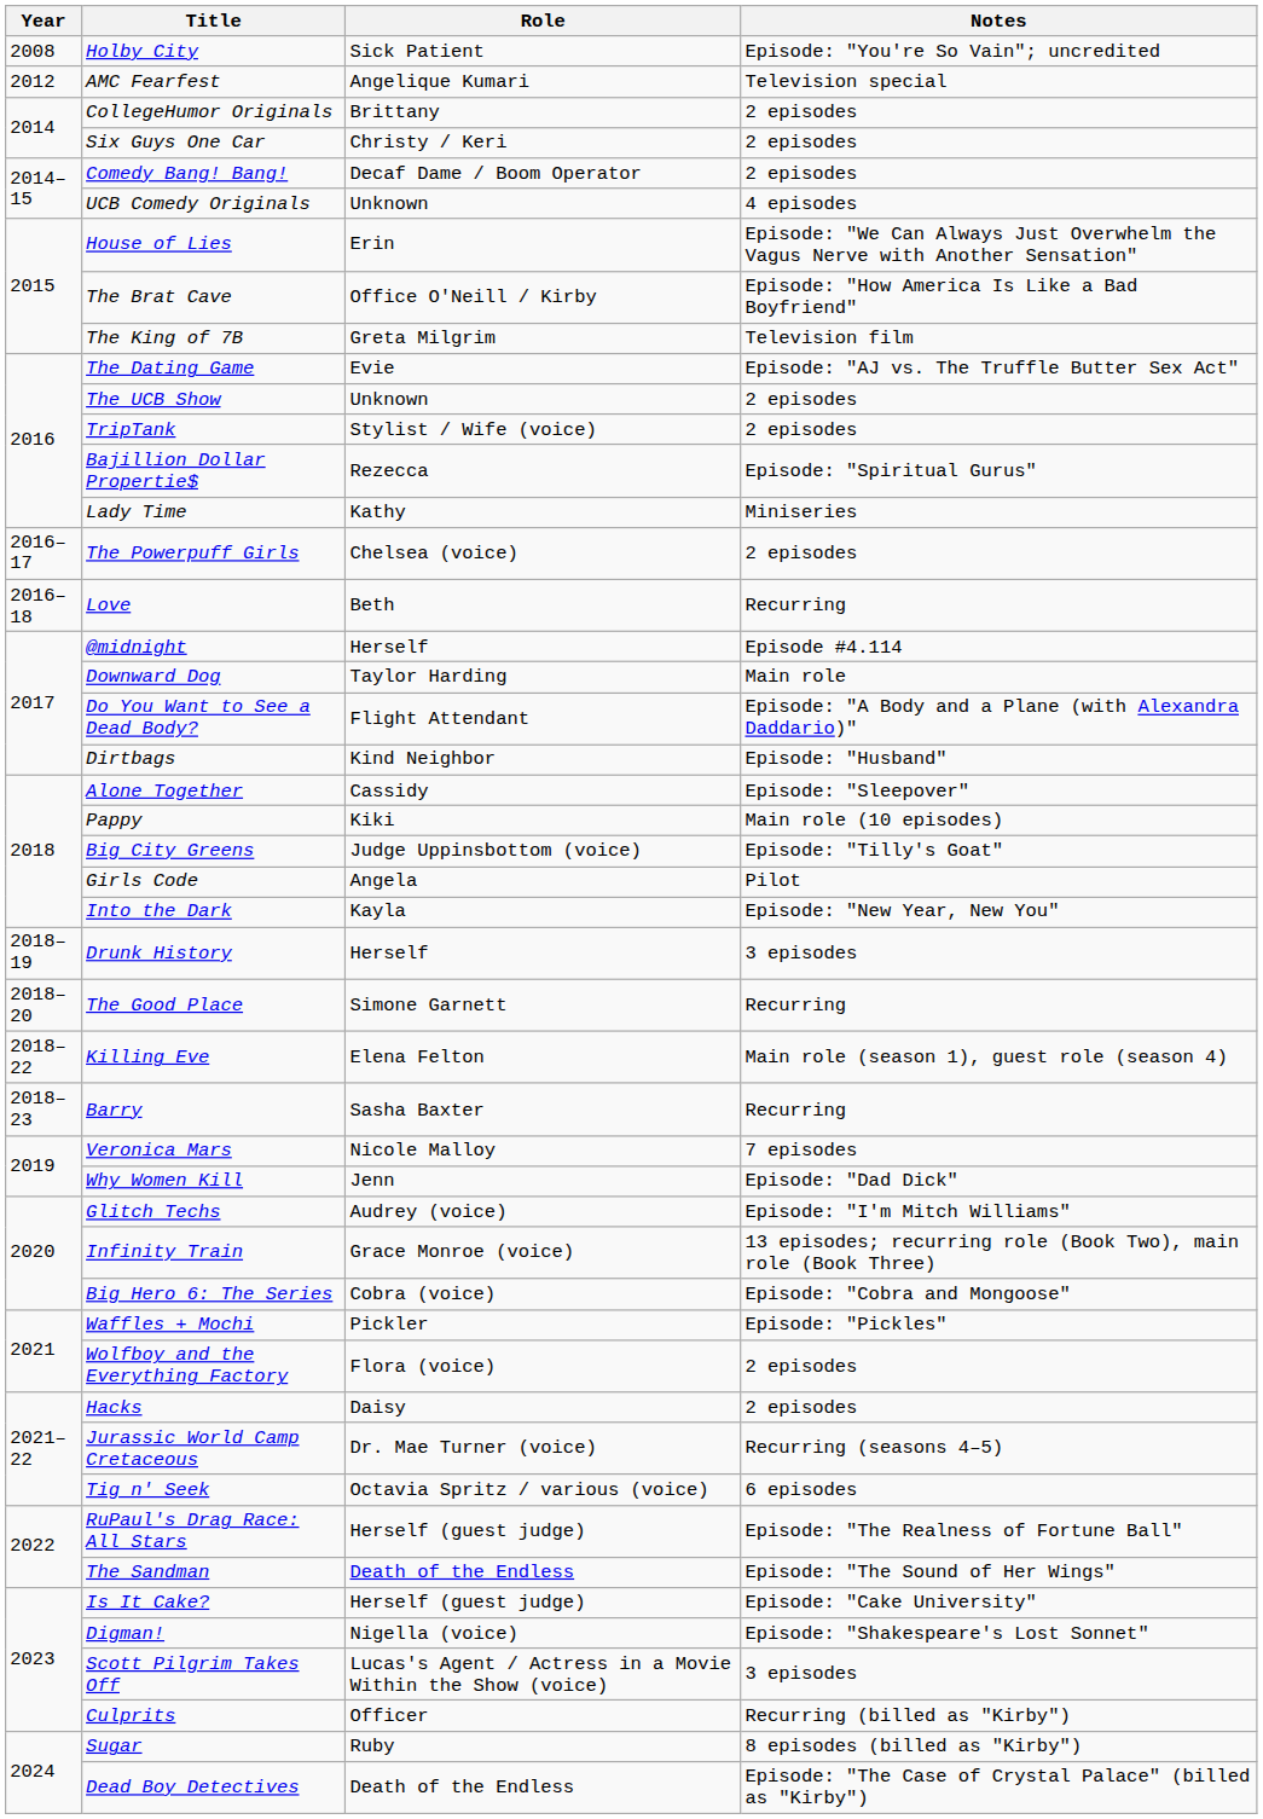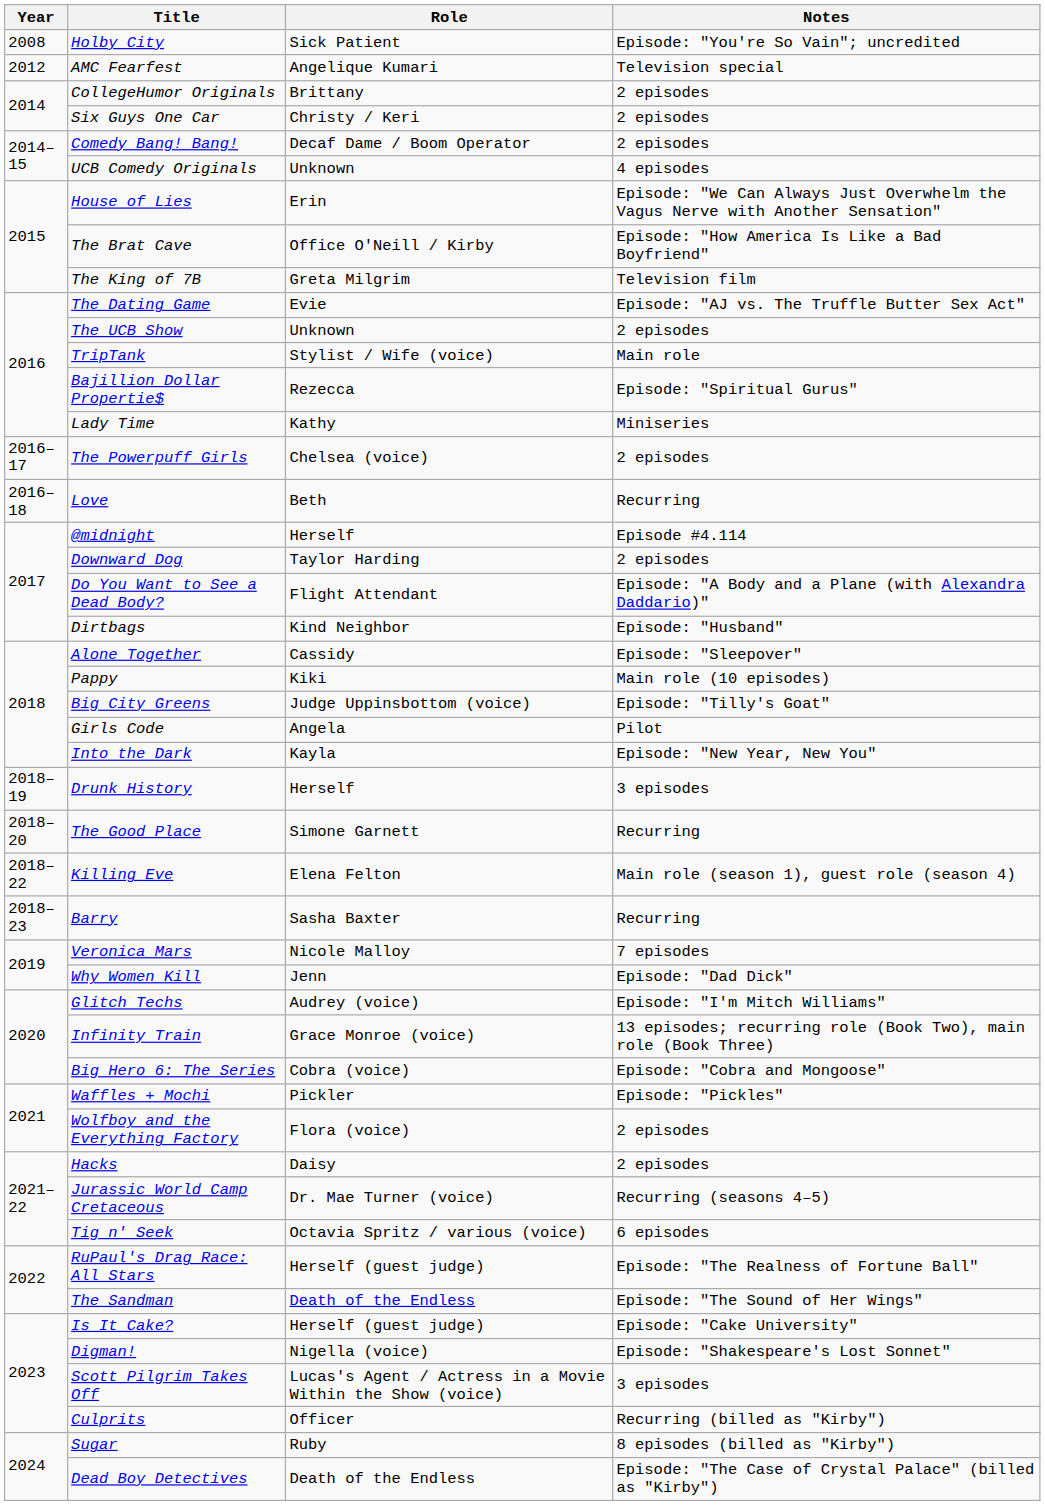 <table class="wikitable sortable">
 <tr>
 <th>Year</th>
 <th>Title</th>
 <th>Role</th>
 <th>Notes</th>
 </tr>
 <tr>
 <td>2008</td>
 <td><em><a href='#'>Holby City</a></em></td>
 <td>Sick Patient</td>
 <td>Episode: "You're So Vain"; uncredited</td>
 </tr>
 <tr>
 <td>2012</td>
 <td><em>AMC Fearfest</em></td>
 <td>Angelique Kumari</td>
 <td>Television special</td>
 </tr>
 <tr>
 <td rowspan="2">2014</td>
 <td><em>CollegeHumor Originals</em></td>
 <td>Brittany</td>
 <td>2 episodes</td>
 </tr>
 <tr>
 <td><em>Six Guys One Car</em></td>
 <td>Christy / Keri</td>
 <td>2 episodes</td>
 </tr>
 <tr>
 <td rowspan="2">2014–15</td>
 <td><em><a href='#'>Comedy Bang! Bang!</a></em></td>
 <td>Decaf Dame / Boom Operator</td>
 <td>2 episodes</td>
 </tr>
 <tr>
 <td><em>UCB Comedy Originals</em></td>
 <td>Unknown</td>
 <td>4 episodes</td>
 </tr>
 <tr>
 <td rowspan="3">2015</td>
 <td><em><a href='#'>House of Lies</a></em></td>
 <td>Erin</td>
 <td>Episode: "We Can Always Just Overwhelm the Vagus Nerve with Another Sensation"</td>
 </tr>
 <tr>
 <td><em>The Brat Cave</em></td>
 <td>Office O'Neill / Kirby</td>
 <td>Episode: "How America Is Like a Bad Boyfriend"</td>
 </tr>
 <tr>
 <td><em>The King of 7B</em></td>
 <td>Greta Milgrim</td>
 <td>Television film</td>
 </tr>
 <tr>
 <td rowspan="5">2016</td>
 <td><em><a href='#'>The Dating Game</a></em></td>
 <td>Evie</td>
 <td>Episode: "AJ vs. The Truffle Butter Sex Act"</td>
 </tr>
 <tr>
 <td><em><a href='#'>The UCB Show</a></em></td>
 <td>Unknown</td>
 <td>2 episodes</td>
 </tr>
 <tr>
 <td><em><a href='#'>TripTank</a></em></td>
 <td>Stylist / Wife (voice)</td>
-<td>2 episodes</td>
+<td>Main role</td>
 </tr>
 <tr>
 <td><em><a href='#'>Bajillion Dollar Propertie$</a></em></td>
 <td>Rezecca</td>
 <td>Episode: "Spiritual Gurus"</td>
 </tr>
 <tr>
 <td><em>Lady Time</em></td>
 <td>Kathy</td>
 <td>Miniseries</td>
 </tr>
 <tr>
 <td>2016–17</td>
 <td><a href='#'><em>The Powerpuff Girls</em></a></td>
 <td>Chelsea (voice)</td>
 <td>2 episodes</td>
 </tr>
 <tr>
 <td>2016–18</td>
 <td><a href='#'><em>Love</em></a></td>
 <td>Beth</td>
 <td>Recurring</td>
 </tr>
 <tr>
 <td rowspan="4">2017</td>
 <td><em><a href='#'>@midnight</a></em></td>
 <td>Herself</td>
 <td>Episode #4.114</td>
 </tr>
 <tr>
 <td><em><a href='#'>Downward Dog</a></em></td>
 <td>Taylor Harding</td>
-<td>Main role</td>
+<td>2 episodes</td>
 </tr>
 <tr>
 <td><em><a href='#'>Do You Want to See a Dead Body?</a></em></td>
 <td>Flight Attendant</td>
 <td>Episode: "A Body and a Plane (with <a href='#'>Alexandra Daddario</a>)"</td>
 </tr>
 <tr>
 <td><em>Dirtbags</em></td>
 <td>Kind Neighbor</td>
 <td>Episode: "Husband"</td>
 </tr>
 <tr>
 <td rowspan="5">2018</td>
 <td><em><a href='#'>Alone Together</a></em></td>
 <td>Cassidy</td>
 <td>Episode: "Sleepover"</td>
 </tr>
 <tr>
 <td><em>Pappy</em></td>
 <td>Kiki</td>
 <td>Main role (10 episodes)</td>
 </tr>
 <tr>
 <td><em><a href='#'>Big City Greens</a></em></td>
 <td>Judge Uppinsbottom (voice)</td>
 <td>Episode: "Tilly's Goat"</td>
 </tr>
 <tr>
 <td><em>Girls Code</em></td>
 <td>Angela</td>
 <td>Pilot</td>
 </tr>
 <tr>
 <td><a href='#'><em>Into the Dark</em></a></td>
 <td>Kayla</td>
 <td>Episode: "New Year, New You"</td>
 </tr>
 <tr>
 <td>2018–19</td>
 <td><em><a href='#'>Drunk History</a></em></td>
 <td>Herself</td>
 <td>3 episodes</td>
 </tr>
 <tr>
 <td>2018–20</td>
 <td><em><a href='#'>The Good Place</a></em></td>
 <td>Simone Garnett</td>
 <td>Recurring</td>
 </tr>
 <tr>
 <td>2018–22</td>
 <td><em><a href='#'>Killing Eve</a></em></td>
 <td>Elena Felton</td>
 <td>Main role (season 1), guest role (season 4)</td>
 </tr>
 <tr>
 <td>2018–23</td>
 <td><em><a href='#'>Barry</a></em></td>
 <td>Sasha Baxter</td>
 <td>Recurring</td>
 </tr>
 <tr>
 <td rowspan="2">2019</td>
 <td><em><a href='#'>Veronica Mars</a></em></td>
 <td>Nicole Malloy</td>
 <td>7 episodes</td>
 </tr>
 <tr>
 <td><em><a href='#'>Why Women Kill</a></em></td>
 <td>Jenn</td>
 <td>Episode: "Dad Dick"</td>
 </tr>
 <tr>
 <td rowspan="3">2020</td>
 <td><em><a href='#'>Glitch Techs</a></em></td>
 <td>Audrey (voice)</td>
 <td>Episode: "I'm Mitch Williams"</td>
 </tr>
 <tr>
 <td><em><a href='#'>Infinity Train</a></em></td>
 <td>Grace Monroe (voice)</td>
 <td>13 episodes; recurring role (Book Two), main role (Book Three)</td>
 </tr>
 <tr>
 <td><em><a href='#'>Big Hero 6: The Series</a></em></td>
 <td>Cobra (voice)</td>
 <td>Episode: "Cobra and Mongoose"</td>
 </tr>
 <tr>
 <td rowspan="2">2021</td>
 <td><em><a href='#'>Waffles + Mochi</a></em></td>
 <td>Pickler</td>
 <td>Episode: "Pickles"</td>
 </tr>
 <tr>
 <td><em><a href='#'>Wolfboy and the Everything Factory</a></em></td>
 <td>Flora (voice)</td>
 <td>2 episodes</td>
 </tr>
 <tr>
 <td rowspan="3">2021–22</td>
 <td><em><a href='#'>Hacks</a></em></td>
 <td>Daisy</td>
 <td>2 episodes</td>
 </tr>
 <tr>
 <td><em><a href='#'>Jurassic World Camp Cretaceous</a></em></td>
 <td>Dr. Mae Turner (voice)</td>
 <td>Recurring (seasons 4–5)</td>
 </tr>
 <tr>
 <td><em><a href='#'>Tig n' Seek</a></em></td>
 <td>Octavia Spritz / various (voice)</td>
 <td>6 episodes</td>
 </tr>
 <tr>
 <td rowspan="2">2022</td>
 <td><em><a href='#'>RuPaul's Drag Race: All Stars</a></em></td>
 <td>Herself (guest judge)</td>
 <td>Episode: "The Realness of Fortune Ball"</td>
 </tr>
 <tr>
 <td><em><a href='#'>The Sandman</a></em></td>
 <td><a href='#'>Death of the Endless</a></td>
 <td>Episode: "The Sound of Her Wings"</td>
 </tr>
 <tr>
 <td rowspan="4">2023</td>
 <td><em><a href='#'>Is It Cake?</a></em></td>
 <td>Herself (guest judge)</td>
 <td>Episode: "Cake University"</td>
 </tr>
 <tr>
 <td><em><a href='#'>Digman!</a></em></td>
 <td>Nigella (voice)</td>
 <td>Episode: "Shakespeare's Lost Sonnet"</td>
 </tr>
 <tr>
 <td><em><a href='#'>Scott Pilgrim Takes Off</a></em></td>
 <td>Lucas's Agent / Actress in a Movie Within the Show (voice)</td>
 <td>3 episodes</td>
 </tr>
 <tr>
 <td><em><a href='#'>Culprits</a></em></td>
 <td>Officer</td>
 <td>Recurring (billed as "Kirby")</td>
 </tr>
 <tr>
 <td rowspan="2">2024</td>
 <td><em><a href='#'>Sugar</a></em></td>
 <td>Ruby</td>
 <td>8 episodes (billed as "Kirby")</td>
 </tr>
 <tr>
 <td><em><a href='#'>Dead Boy Detectives</a></em></td>
 <td>Death of the Endless</td>
 <td>Episode: "The Case of Crystal Palace" (billed as "Kirby")</td>
 </tr>
 </table>
